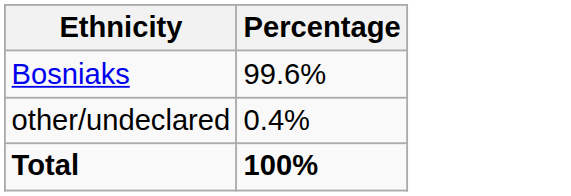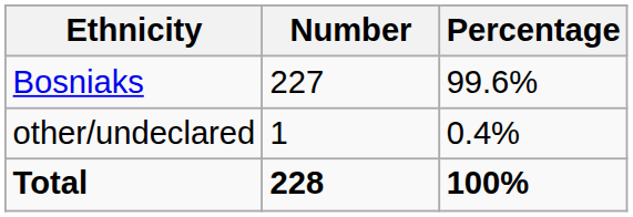 <table class="wikitable">
 <tr>
 <th width="100px">Ethnicity</th>
+<th width="80px">Number</th>
 <th width="80px">Percentage</th>
 </tr>
 <tr>
 <td><a href='#'>Bosniaks</a></td>
+<td>227</td>
 <td>99.6%</td>
 </tr>
 <tr>
 <td>other/undeclared</td>
+<td>1</td>
 <td>0.4%</td>
 </tr>
 <tr>
 <td><strong>Total</strong></td>
+<td><strong>228</strong></td>
 <td><strong>100%</strong></td>
 </tr>
 </table>
